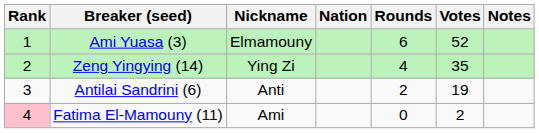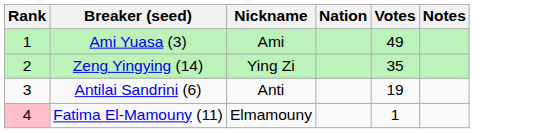 <table class="wikitable sortable" style="text-align:center">
 <tr>
 <th>Rank</th>
 <th>Breaker (seed)</th>
 <th>Nickname</th>
 <th>Nation</th>
-<th>Rounds</th>
 <th>Votes</th>
 <th>Notes</th>
 </tr>
 <tr bgcolor=bbf3bb>
 <td>1</td>
 <td><a href='#'>Ami Yuasa</a> (3)</td>
-<td>Elmamouny</td>
+<td>Ami</td>
 <td></td>
-<td>6</td>
-<td>52</td>
+<td>49</td>
 <td></td>
 </tr>
 <tr bgcolor=bbf3bb>
 <td>2</td>
 <td><a href='#'>Zeng Yingying</a> (14)</td>
 <td>Ying Zi</td>
 <td></td>
-<td>4</td>
 <td>35</td>
 <td></td>
 </tr>
 <tr>
 <td>3</td>
 <td><a href='#'>Antilai Sandrini</a> (6)</td>
 <td>Anti</td>
 <td></td>
-<td>2</td>
 <td>19</td>
 <td></td>
 </tr>
 <tr>
 <td style="background: pink;">4</td>
 <td><a href='#'>Fatima El-Mamouny</a> (11)</td>
-<td>Ami</td>
+<td>Elmamouny</td>
 <td></td>
-<td>0</td>
-<td>2</td>
+<td>1</td>
 <td></td>
 </tr>
 </table>
